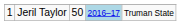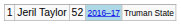 <table class="wikitable">
 <tr>
 </tr>
 <tr>
 <td>1</td>
 <td>Jeril Taylor</td>
-<td>50</td>
+<td>52</td>
 <td style="background: lightblue; font-size:80%;"><a href='#'>2016–17</a></td>
 <td style="font-size:80%;">Truman State</td>
 </tr>
 </table>
